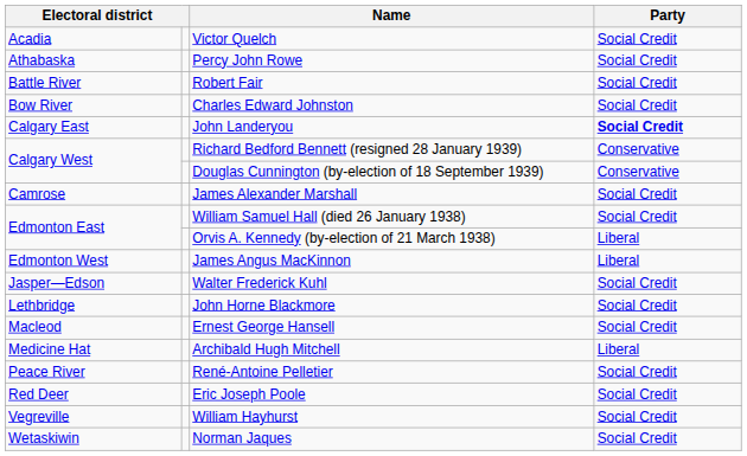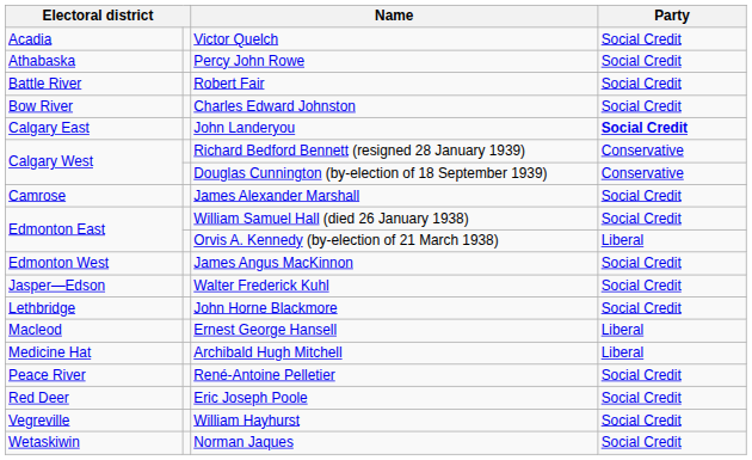 <table class="wikitable" width=95%>
 <tr>
 <th colspan=2 width=25%>Electoral district</th>
 <th>Name</th>
 <th width=20%>Party</th>
 </tr>
 <tr>
 <td width=24%><a href='#'>Acadia</a></td>
 <td></td>
 <td><a href='#'>Victor Quelch</a></td>
 <td><a href='#'>Social Credit</a></td>
 </tr>
 <tr>
 <td><a href='#'>Athabaska</a></td>
 <td></td>
 <td><a href='#'>Percy John Rowe</a></td>
 <td><a href='#'>Social Credit</a></td>
 </tr>
 <tr>
 <td><a href='#'>Battle River</a></td>
 <td></td>
 <td><a href='#'>Robert Fair</a></td>
 <td><a href='#'>Social Credit</a></td>
 </tr>
 <tr>
 <td><a href='#'>Bow River</a></td>
 <td></td>
 <td><a href='#'>Charles Edward Johnston</a></td>
 <td><a href='#'>Social Credit</a></td>
 </tr>
 <tr>
 <td><a href='#'>Calgary East</a></td>
 <td></td>
 <td><a href='#'>John Landeryou</a></td>
 <td><strong><a href='#'>Social Credit</a></strong></td>
 </tr>
 <tr>
 <td rowspan=2><a href='#'>Calgary West</a></td>
 <td></td>
 <td><a href='#'>Richard Bedford Bennett</a> (resigned 28 January 1939)</td>
 <td><a href='#'>Conservative</a></td>
 </tr>
 <tr>
 <td></td>
 <td><a href='#'>Douglas Cunnington</a> (by-election of 18 September 1939)</td>
 <td><a href='#'>Conservative</a></td>
 </tr>
 <tr>
 <td><a href='#'>Camrose</a></td>
 <td></td>
 <td><a href='#'>James Alexander Marshall</a></td>
 <td><a href='#'>Social Credit</a></td>
 </tr>
 <tr>
 <td rowspan=2><a href='#'>Edmonton East</a></td>
 <td></td>
 <td><a href='#'>William Samuel Hall</a> (died 26 January 1938)</td>
 <td><a href='#'>Social Credit</a></td>
 </tr>
 <tr>
 <td></td>
 <td><a href='#'>Orvis A. Kennedy</a> (by-election of 21 March 1938)</td>
 <td><a href='#'>Liberal</a></td>
 </tr>
 <tr>
 <td><a href='#'>Edmonton West</a></td>
 <td></td>
 <td><a href='#'>James Angus MacKinnon</a></td>
-<td><a href='#'>Liberal</a></td>
+<td><a href='#'>Social Credit</a></td>
 </tr>
 <tr>
 <td><a href='#'>Jasper—Edson</a></td>
 <td></td>
 <td><a href='#'>Walter Frederick Kuhl</a></td>
 <td><a href='#'>Social Credit</a></td>
 </tr>
 <tr>
 <td><a href='#'>Lethbridge</a></td>
 <td></td>
 <td><a href='#'>John Horne Blackmore</a></td>
 <td><a href='#'>Social Credit</a></td>
 </tr>
 <tr>
 <td><a href='#'>Macleod</a></td>
 <td></td>
 <td><a href='#'>Ernest George Hansell</a></td>
-<td><a href='#'>Social Credit</a></td>
+<td><a href='#'>Liberal</a></td>
 </tr>
 <tr>
 <td><a href='#'>Medicine Hat</a></td>
 <td></td>
 <td><a href='#'>Archibald Hugh Mitchell</a></td>
 <td><a href='#'>Liberal</a></td>
 </tr>
 <tr>
 <td><a href='#'>Peace River</a></td>
 <td></td>
 <td><a href='#'>René-Antoine Pelletier</a></td>
 <td><a href='#'>Social Credit</a></td>
 </tr>
 <tr>
 <td><a href='#'>Red Deer</a></td>
 <td></td>
 <td><a href='#'>Eric Joseph Poole</a></td>
 <td><a href='#'>Social Credit</a></td>
 </tr>
 <tr>
 <td><a href='#'>Vegreville</a></td>
 <td></td>
 <td><a href='#'>William Hayhurst</a></td>
 <td><a href='#'>Social Credit</a></td>
 </tr>
 <tr>
 <td><a href='#'>Wetaskiwin</a></td>
 <td></td>
 <td><a href='#'>Norman Jaques</a></td>
 <td><a href='#'>Social Credit</a></td>
 </tr>
 </table>
